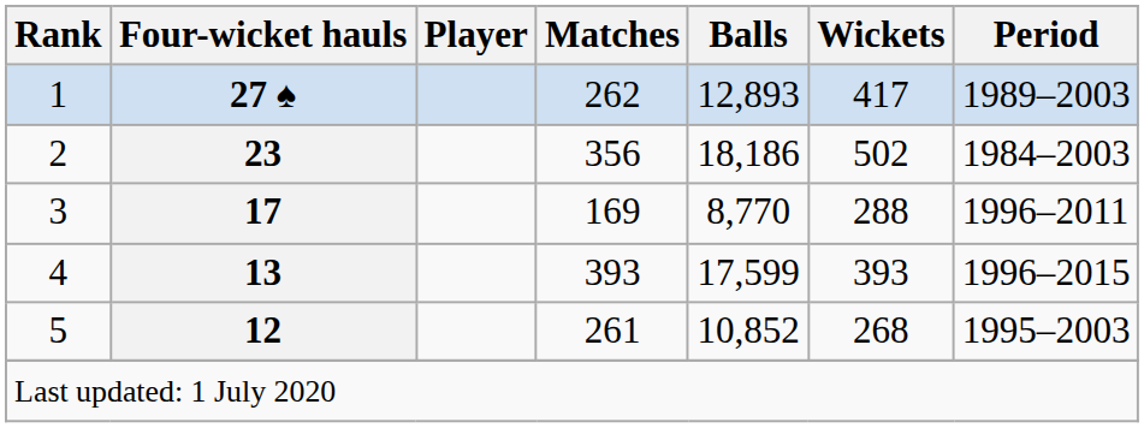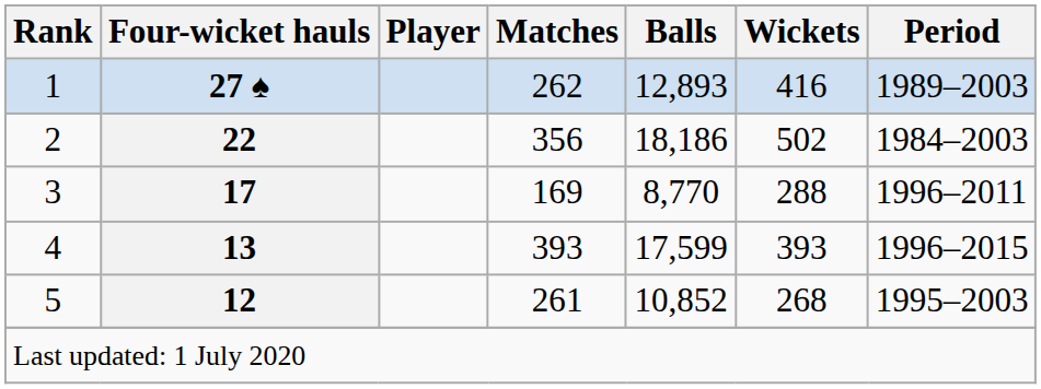 <table class="wikitable plainrowheaders sortable">
 <tr>
 <th scope=col>Rank</th>
 <th scope=col>Four-wicket hauls</th>
 <th scope=col>Player</th>
 <th scope=col>Matches</th>
 <th scope=col>Balls</th>
 <th scope=col>Wickets</th>
 <th scope=col>Period</th>
 </tr>
 <tr bgcolor=#cee0f2>
 <td align=center>1</td>
 <th scope="row" style="text-align:center; background:#cee0f2;">27 ♠</th>
 <td></td>
 <td align=center>262</td>
 <td align=center>12,893</td>
-<td align=center>417</td>
+<td align=center>416</td>
 <td>1989–2003</td>
 </tr>
 <tr>
 <td align=center>2</td>
-<th scope=row style=text-align:center;>23</th>
+<th scope=row style=text-align:center;>22</th>
 <td></td>
 <td align=center>356</td>
 <td align=center>18,186</td>
 <td align=center>502</td>
 <td>1984–2003</td>
 </tr>
 <tr>
 <td align=center>3</td>
 <th scope=row style=text-align:center;>17</th>
 <td></td>
 <td align=center>169</td>
 <td align=center>8,770</td>
 <td align=center>288</td>
 <td>1996–2011</td>
 </tr>
 <tr>
 <td align=center>4</td>
 <th scope=row style=text-align:center;>13</th>
 <td></td>
 <td align=center>393</td>
 <td align=center>17,599</td>
 <td align=center>393</td>
 <td>1996–2015</td>
 </tr>
 <tr>
 <td align=center>5</td>
 <th scope=row style=text-align:center;>12</th>
 <td></td>
 <td align=center>261</td>
 <td align=center>10,852</td>
 <td align=center>268</td>
 <td>1995–2003</td>
 </tr>
 <tr>
 </tr>
 <tr class=sortbottom>
 <td colspan=7><small>Last updated: 1 July 2020</small></td>
 </tr>
 </table>
